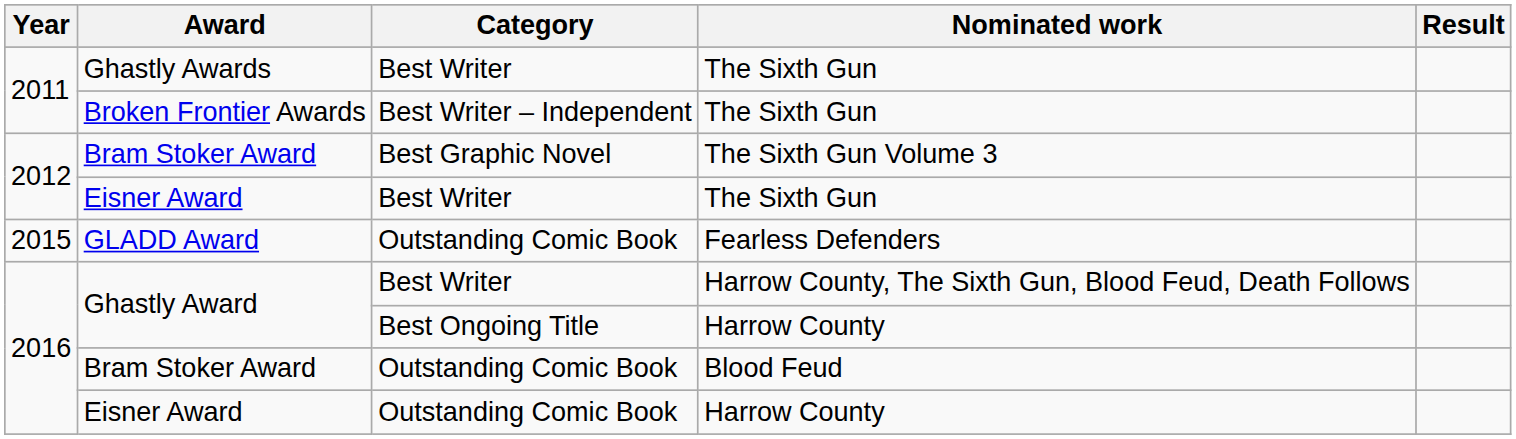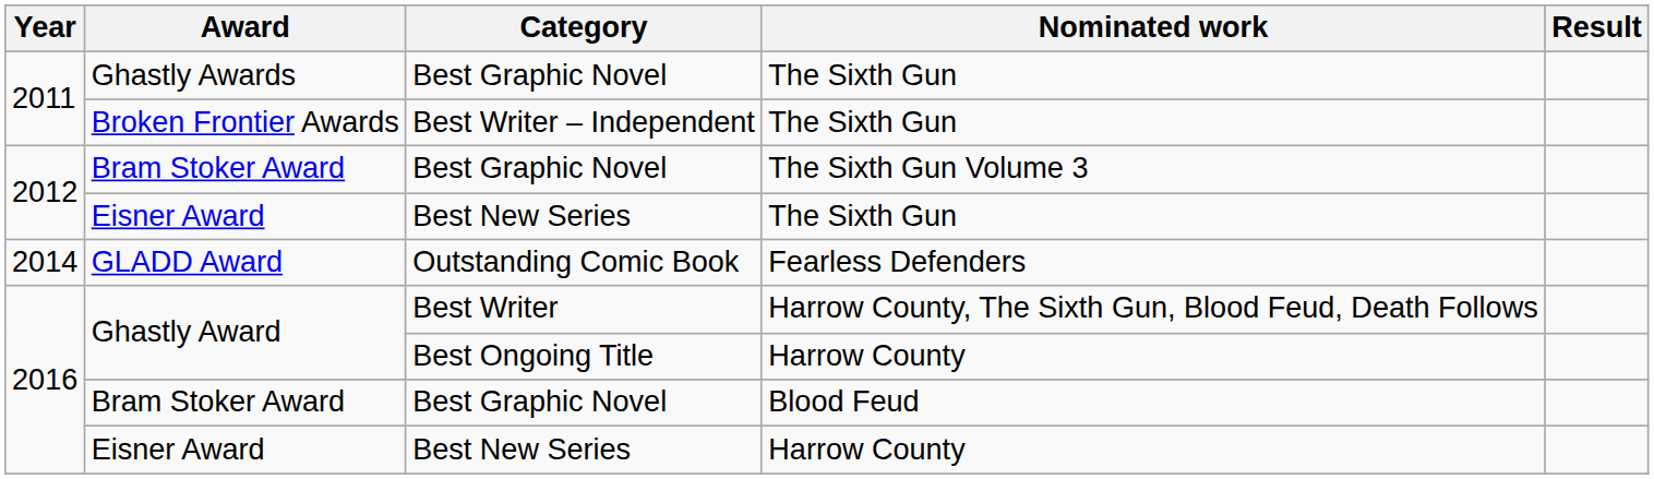 <table class="wikitable sortable">
 <tr>
 <th>Year</th>
 <th>Award</th>
 <th>Category</th>
 <th>Nominated work</th>
 <th>Result</th>
 </tr>
 <tr>
 <td rowspan=2>2011</td>
 <td>Ghastly Awards</td>
-<td>Best Writer</td>
+<td>Best Graphic Novel</td>
 <td>The Sixth Gun</td>
 <td></td>
 </tr>
 <tr>
 <td><a href='#'>Broken Frontier</a> Awards</td>
 <td>Best Writer – Independent</td>
 <td>The Sixth Gun</td>
 <td></td>
 </tr>
 <tr>
 <td rowspan=2>2012</td>
 <td><a href='#'>Bram Stoker Award</a></td>
 <td>Best Graphic Novel</td>
 <td>The Sixth Gun Volume 3</td>
 <td></td>
 </tr>
 <tr>
 <td><a href='#'>Eisner Award</a></td>
-<td>Best Writer</td>
+<td>Best New Series</td>
 <td>The Sixth Gun</td>
 <td></td>
 </tr>
 <tr>
-<td>2015</td>
+<td>2014</td>
 <td><a href='#'>GLADD Award</a></td>
 <td>Outstanding Comic Book</td>
 <td>Fearless Defenders</td>
 <td></td>
 </tr>
 <tr>
 <td rowspan=4>2016</td>
 <td rowspan=2>Ghastly Award</td>
 <td>Best Writer</td>
 <td>Harrow County, The Sixth Gun, Blood Feud, Death Follows</td>
 <td></td>
 </tr>
 <tr>
 <td>Best Ongoing Title</td>
 <td>Harrow County</td>
 <td></td>
 </tr>
 <tr>
 <td>Bram Stoker Award</td>
-<td>Outstanding Comic Book</td>
+<td>Best Graphic Novel</td>
 <td>Blood Feud</td>
 <td></td>
 </tr>
 <tr>
 <td>Eisner Award</td>
-<td>Outstanding Comic Book</td>
+<td>Best New Series</td>
 <td>Harrow County</td>
 <td></td>
 </tr>
 </table>
